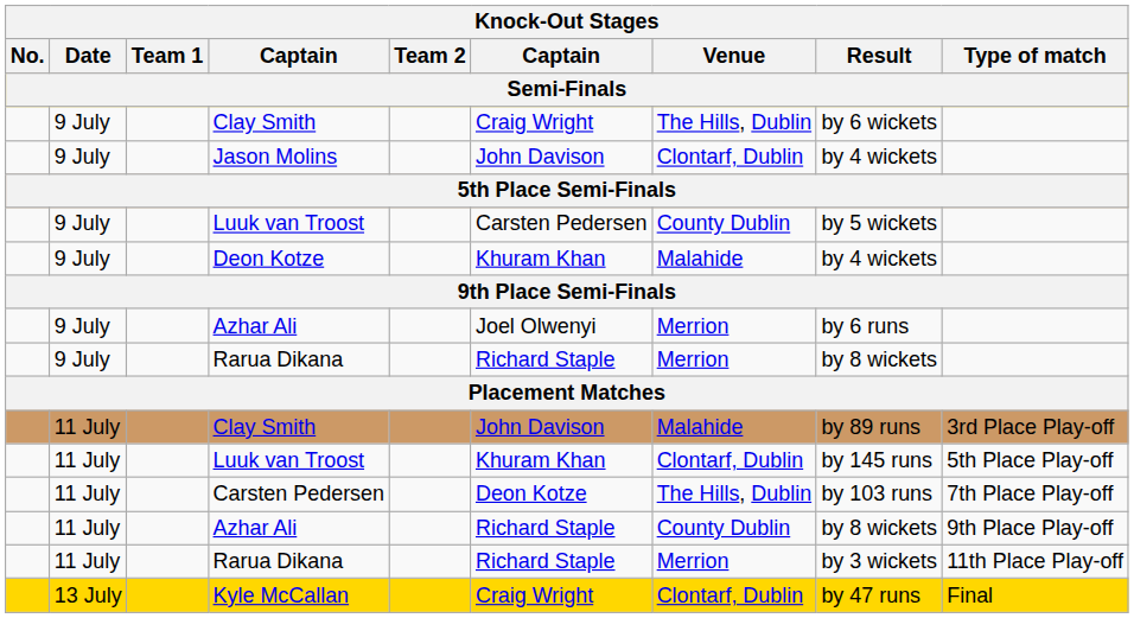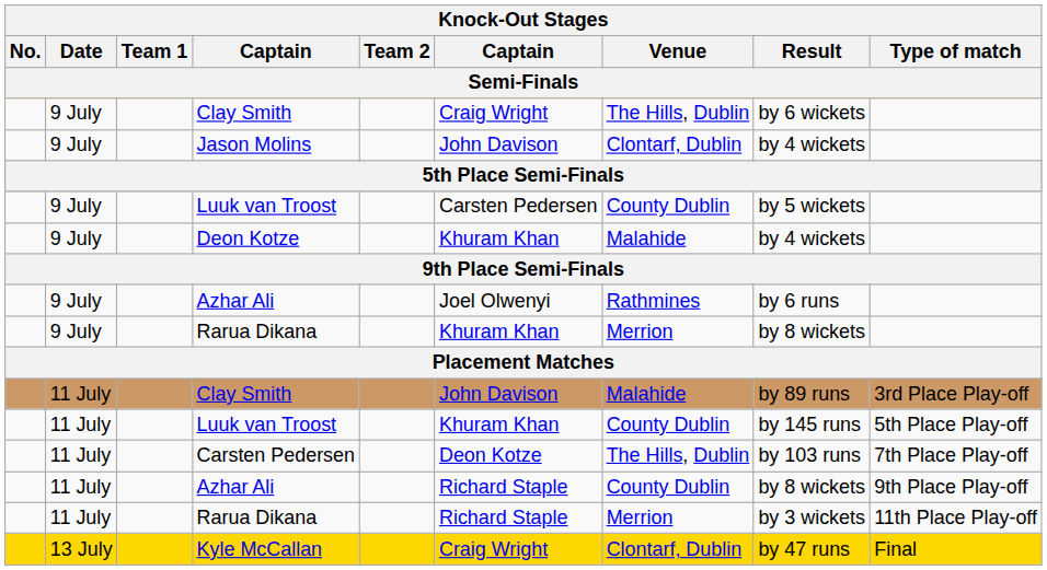 <table class="wikitable">
 <tr>
 <th colspan="9">Knock-Out Stages</th>
 </tr>
 <tr>
 <th>No.</th>
 <th>Date</th>
 <th>Team 1</th>
 <th>Captain</th>
 <th>Team 2</th>
 <th>Captain</th>
 <th>Venue</th>
 <th>Result</th>
 <th>Type of match</th>
 </tr>
 <tr bgcolor="gold">
 <th colspan="9">Semi-Finals</th>
 </tr>
 <tr>
 <td></td>
 <td>9 July</td>
 <td></td>
 <td><a href='#'>Clay Smith</a></td>
 <td></td>
 <td><a href='#'>Craig Wright</a></td>
 <td><a href='#'>The Hills</a>, <a href='#'>Dublin</a></td>
 <td> by 6 wickets</td>
 <td></td>
 </tr>
 <tr>
 <td></td>
 <td>9 July</td>
 <td></td>
 <td><a href='#'>Jason Molins</a></td>
 <td></td>
 <td><a href='#'>John Davison</a></td>
 <td><a href='#'>Clontarf, Dublin</a></td>
 <td> by 4 wickets</td>
 <td></td>
 </tr>
 <tr bgcolor="cc9966">
 <th colspan="9">5th Place Semi-Finals</th>
 </tr>
 <tr>
 <td></td>
 <td>9 July</td>
 <td></td>
 <td><a href='#'>Luuk van Troost</a></td>
 <td></td>
 <td>Carsten Pedersen</td>
 <td><a href='#'>County Dublin</a></td>
 <td> by 5 wickets</td>
 <td></td>
 </tr>
 <tr>
 <td></td>
 <td>9 July</td>
 <td></td>
 <td><a href='#'>Deon Kotze</a></td>
 <td></td>
 <td><a href='#'>Khuram Khan</a></td>
 <td><a href='#'>Malahide</a></td>
 <td> by 4 wickets</td>
 <td></td>
 </tr>
 <tr>
 <th colspan="9">9th Place Semi-Finals</th>
 </tr>
 <tr>
 <td></td>
 <td>9 July</td>
 <td></td>
 <td><a href='#'>Azhar Ali</a></td>
 <td></td>
 <td>Joel Olwenyi</td>
-<td><a href='#'>Merrion</a></td>
+<td><a href='#'>Rathmines</a></td>
 <td> by 6 runs</td>
 </tr>
 <tr>
 <td></td>
 <td>9 July</td>
 <td></td>
 <td>Rarua Dikana</td>
 <td></td>
-<td><a href='#'>Richard Staple</a></td>
+<td><a href='#'>Khuram Khan</a></td>
 <td><a href='#'>Merrion</a></td>
 <td> by 8 wickets</td>
 <td></td>
 </tr>
 <tr>
 <th colspan="9">Placement Matches</th>
 </tr>
 <tr bgcolor="#cc9966">
 <td></td>
 <td>11 July</td>
 <td></td>
 <td><a href='#'>Clay Smith</a></td>
 <td></td>
 <td><a href='#'>John Davison</a></td>
 <td><a href='#'>Malahide</a></td>
 <td> by 89 runs</td>
 <td>3rd Place Play-off</td>
 </tr>
 <tr>
 <td></td>
 <td>11 July</td>
 <td></td>
 <td><a href='#'>Luuk van Troost</a></td>
 <td></td>
 <td><a href='#'>Khuram Khan</a></td>
-<td><a href='#'>Clontarf, Dublin</a></td>
+<td><a href='#'>County Dublin</a></td>
 <td> by 145 runs</td>
 <td>5th Place Play-off</td>
 </tr>
 <tr>
 <td></td>
 <td>11 July</td>
 <td></td>
 <td>Carsten Pedersen</td>
 <td></td>
 <td><a href='#'>Deon Kotze</a></td>
 <td><a href='#'>The Hills</a>, <a href='#'>Dublin</a></td>
 <td> by 103 runs</td>
 <td>7th Place Play-off</td>
 </tr>
 <tr>
 <td></td>
 <td>11 July</td>
 <td></td>
 <td><a href='#'>Azhar Ali</a></td>
 <td></td>
 <td><a href='#'>Richard Staple</a></td>
 <td><a href='#'>County Dublin</a></td>
 <td> by 8 wickets</td>
 <td>9th Place Play-off</td>
 </tr>
 <tr>
 <td></td>
 <td>11 July</td>
 <td></td>
 <td>Rarua Dikana</td>
 <td></td>
 <td><a href='#'>Richard Staple</a></td>
 <td><a href='#'>Merrion</a></td>
 <td> by 3 wickets</td>
 <td>11th Place Play-off</td>
 </tr>
 <tr bgcolor="gold">
 <td></td>
 <td>13 July</td>
 <td></td>
 <td><a href='#'>Kyle McCallan</a></td>
 <td></td>
 <td><a href='#'>Craig Wright</a></td>
 <td><a href='#'>Clontarf, Dublin</a></td>
 <td> by 47 runs</td>
 <td>Final</td>
 </tr>
 </table>
